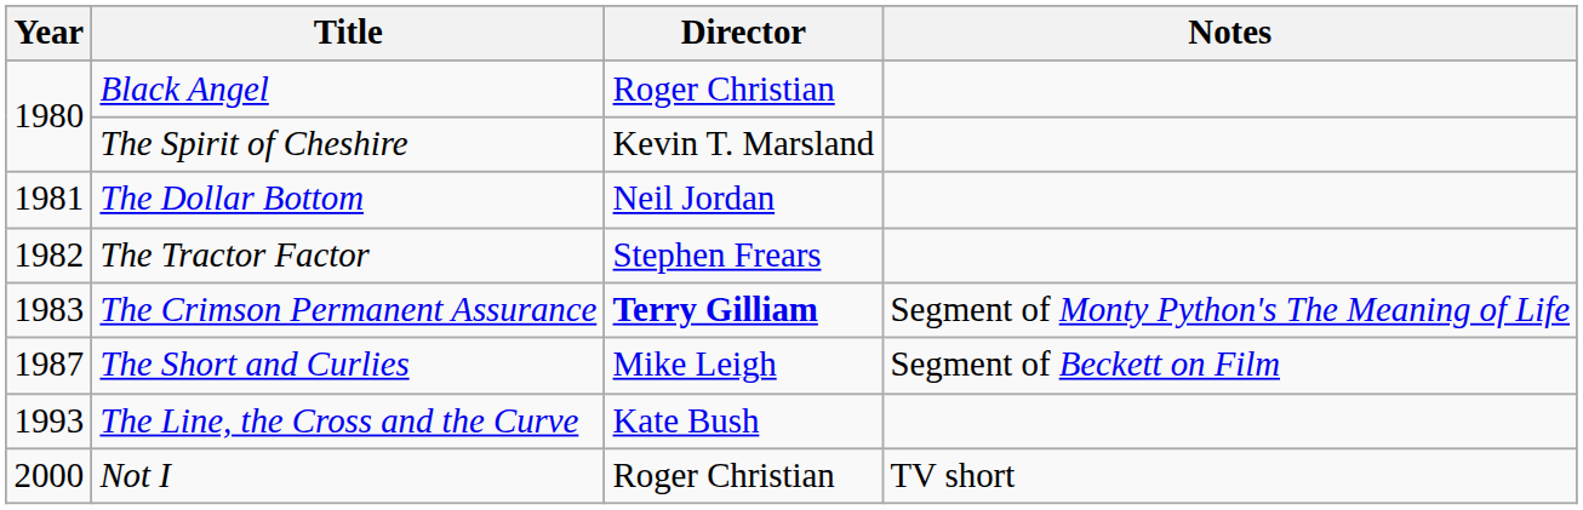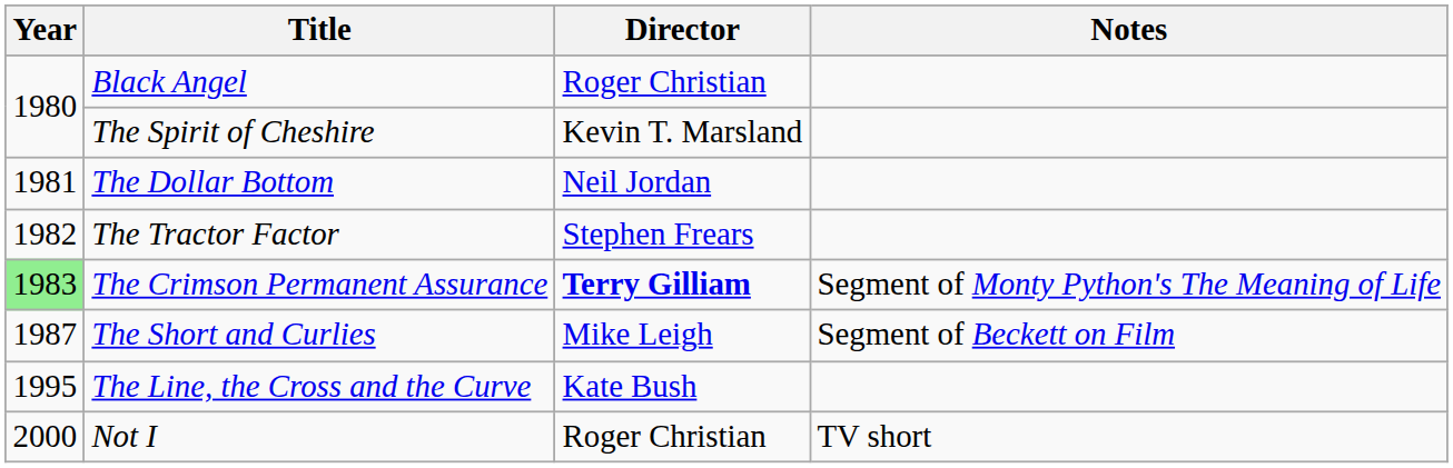 <table class="wikitable">
 <tr>
 <th>Year</th>
 <th>Title</th>
 <th>Director</th>
 <th>Notes</th>
 </tr>
 <tr>
 <td rowspan=2>1980</td>
 <td><em><a href='#'>Black Angel</a></em></td>
 <td><a href='#'>Roger Christian</a></td>
 <td></td>
 </tr>
 <tr>
 <td><em>The Spirit of Cheshire</em></td>
 <td>Kevin T. Marsland</td>
 <td></td>
 </tr>
 <tr>
 <td>1981</td>
 <td><em><a href='#'>The Dollar Bottom</a></em></td>
 <td><a href='#'>Neil Jordan</a></td>
 <td></td>
 </tr>
 <tr>
 <td>1982</td>
 <td><em>The Tractor Factor</em></td>
 <td><a href='#'>Stephen Frears</a></td>
 <td></td>
 </tr>
 <tr>
-<td>1983</td>
+<td style="background: lightgreen;">1983</td>
 <td><em><a href='#'>The Crimson Permanent Assurance</a></em></td>
 <td><strong><a href='#'>Terry Gilliam</a></strong></td>
 <td>Segment of <em><a href='#'>Monty Python's The Meaning of Life</a></em></td>
 </tr>
 <tr>
 <td>1987</td>
 <td><em><a href='#'>The Short and Curlies</a></em></td>
 <td><a href='#'>Mike Leigh</a></td>
 <td>Segment of <em><a href='#'>Beckett on Film</a></em></td>
 </tr>
 <tr>
-<td>1993</td>
+<td>1995</td>
 <td><em><a href='#'>The Line, the Cross and the Curve</a></em></td>
 <td><a href='#'>Kate Bush</a></td>
 <td></td>
 </tr>
 <tr>
 <td>2000</td>
 <td><em>Not I</em></td>
 <td>Roger Christian</td>
 <td>TV short</td>
 </tr>
 </table>
